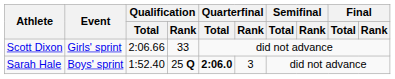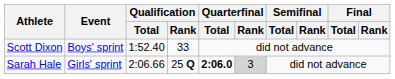 <table class="wikitable">
 <tr>
 <th rowspan="2">Athlete</th>
 <th rowspan="2">Event</th>
 <th colspan="2">Qualification</th>
 <th colspan="2">Quarterfinal</th>
 <th colspan="2">Semifinal</th>
 <th colspan="2">Final</th>
 </tr>
 <tr>
 <th>Total</th>
 <th>Rank</th>
 <th>Total</th>
 <th>Rank</th>
 <th>Total</th>
 <th>Rank</th>
 <th>Total</th>
 <th>Rank</th>
 </tr>
 <tr>
 <td><a href='#'>Scott Dixon</a></td>
-<td><a href='#'>Girls' sprint</a></td>
-<td align="center">2:06.66</td>
+<td><a href='#'>Boys' sprint</a></td>
+<td align="center">1:52.40</td>
 <td align="center">33</td>
 <td align="center" colspan=6>did not advance</td>
 </tr>
 <tr>
 <td><a href='#'>Sarah Hale</a></td>
-<td><a href='#'>Boys' sprint</a></td>
-<td align="center">1:52.40</td>
+<td><a href='#'>Girls' sprint</a></td>
+<td align="center">2:06.66</td>
 <td align="center">25 <strong>Q</strong></td>
 <td align="center"><strong>2:06.0</strong></td>
-<td align="center">3</td>
+<td align="center" style="background: lightgrey;">3</td>
 <td align="center" colspan=4>did not advance</td>
 </tr>
 </table>
